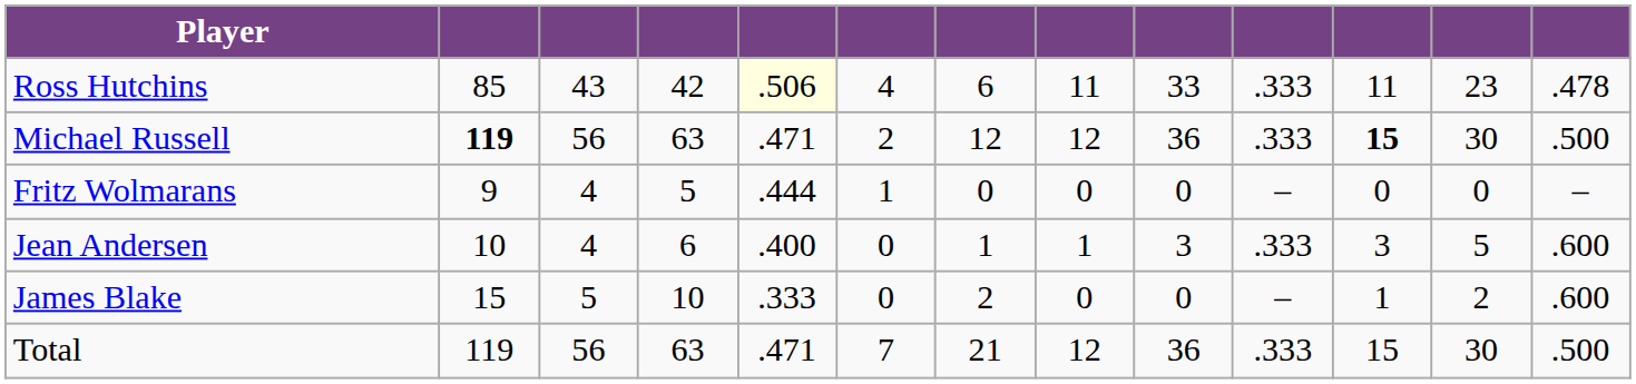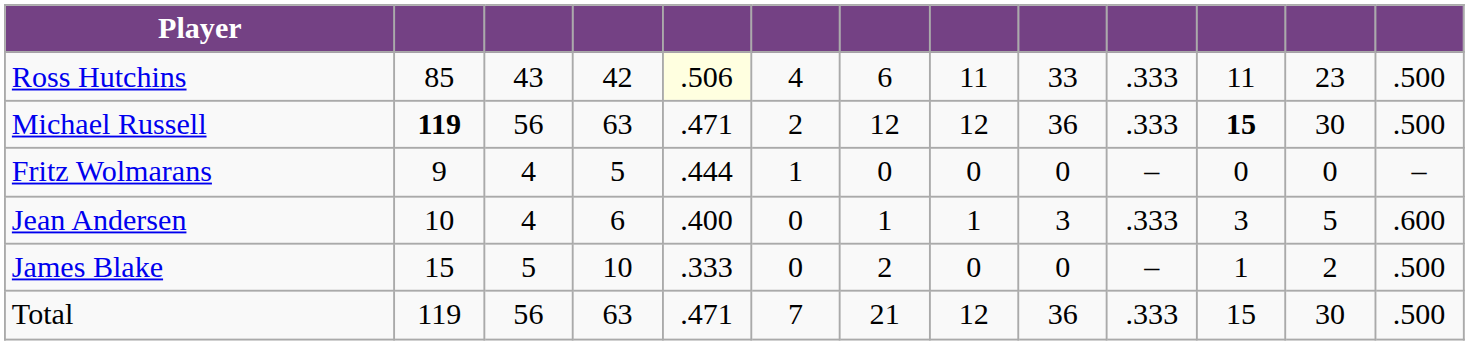 <table class="wikitable" style="text-align:center">
 <tr>
 <th style="background:#744184; color:white" width="200px">Player</th>
 <th style="background:#744184; color:white" width="40px"></th>
 <th style="background:#744184; color:white" width="40px"></th>
 <th style="background:#744184; color:white" width="40px"></th>
 <th style="background:#744184; color:white" width="40px"></th>
 <th style="background:#744184; color:white" width="40px"></th>
 <th style="background:#744184; color:white" width="40px"></th>
 <th style="background:#744184; color:white" width="40px"></th>
 <th style="background:#744184; color:white" width="40px"></th>
 <th style="background:#744184; color:white" width="40px"></th>
 <th style="background:#744184; color:white" width="40px"></th>
 <th style="background:#744184; color:white" width="40px"></th>
 <th style="background:#744184; color:white" width="40px"></th>
 </tr>
 <tr>
 <td style="text-align:left"><a href='#'>Ross Hutchins</a></td>
 <td>85</td>
 <td>43</td>
 <td>42</td>
 <td style="background: lightyellow;">.506</td>
 <td>4</td>
 <td>6</td>
 <td>11</td>
 <td>33</td>
 <td>.333</td>
 <td>11</td>
 <td>23</td>
-<td>.478</td>
+<td>.500</td>
 </tr>
 <tr>
 <td style="text-align:left"><a href='#'>Michael Russell</a></td>
 <td><strong>119</strong></td>
 <td>56</td>
 <td>63</td>
 <td>.471</td>
 <td>2</td>
 <td>12</td>
 <td>12</td>
 <td>36</td>
 <td>.333</td>
 <td><strong>15</strong></td>
 <td>30</td>
 <td>.500</td>
 </tr>
 <tr>
 <td style="text-align:left"><a href='#'>Fritz Wolmarans</a></td>
 <td>9</td>
 <td>4</td>
 <td>5</td>
 <td>.444</td>
 <td>1</td>
 <td>0</td>
 <td>0</td>
 <td>0</td>
 <td>–</td>
 <td>0</td>
 <td>0</td>
 <td>–</td>
 </tr>
 <tr>
 <td style="text-align:left"><a href='#'>Jean Andersen</a></td>
 <td>10</td>
 <td>4</td>
 <td>6</td>
 <td>.400</td>
 <td>0</td>
 <td>1</td>
 <td>1</td>
 <td>3</td>
 <td>.333</td>
 <td>3</td>
 <td>5</td>
 <td>.600</td>
 </tr>
 <tr>
 <td style="text-align:left"><a href='#'>James Blake</a></td>
 <td>15</td>
 <td>5</td>
 <td>10</td>
 <td>.333</td>
 <td>0</td>
 <td>2</td>
 <td>0</td>
 <td>0</td>
 <td>–</td>
 <td>1</td>
 <td>2</td>
-<td>.600</td>
+<td>.500</td>
 </tr>
 <tr>
 <td style="text-align:left">Total</td>
 <td>119</td>
 <td>56</td>
 <td>63</td>
 <td>.471</td>
 <td>7</td>
 <td>21</td>
 <td>12</td>
 <td>36</td>
 <td>.333</td>
 <td>15</td>
 <td>30</td>
 <td>.500</td>
 </tr>
 </table>
